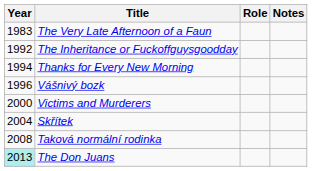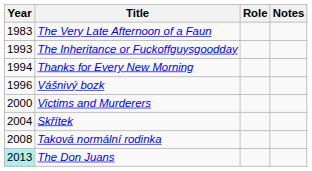 <table class="wikitable sortable">
 <tr>
 <th>Year</th>
 <th>Title</th>
 <th>Role</th>
 <th class="unsortable">Notes</th>
 </tr>
 <tr>
 <td>1983</td>
 <td><em><a href='#'>The Very Late Afternoon of a Faun</a></em></td>
 <td></td>
 <td></td>
 </tr>
 <tr>
-<td>1992</td>
+<td>1993</td>
 <td><em><a href='#'>The Inheritance or Fuckoffguysgoodday</a></em></td>
 <td></td>
 <td></td>
 </tr>
 <tr>
 <td>1994</td>
 <td><em><a href='#'>Thanks for Every New Morning</a></em></td>
 <td></td>
 <td></td>
 </tr>
 <tr>
 <td>1996</td>
 <td><em><a href='#'>Vášnivý bozk</a></em></td>
 <td></td>
 <td></td>
 </tr>
 <tr>
 <td>2000</td>
 <td><em><a href='#'>Victims and Murderers</a></em></td>
 <td></td>
 <td></td>
 </tr>
 <tr>
 <td>2004</td>
 <td><em><a href='#'>Skřítek</a></em></td>
 <td></td>
 <td></td>
 </tr>
 <tr>
 <td>2008</td>
 <td><em><a href='#'>Taková normální rodinka</a></em></td>
 <td></td>
 <td></td>
 </tr>
 <tr>
 <td style="background: paleturquoise;">2013</td>
 <td><em><a href='#'>The Don Juans</a></em></td>
 <td></td>
 <td></td>
 </tr>
 </table>
